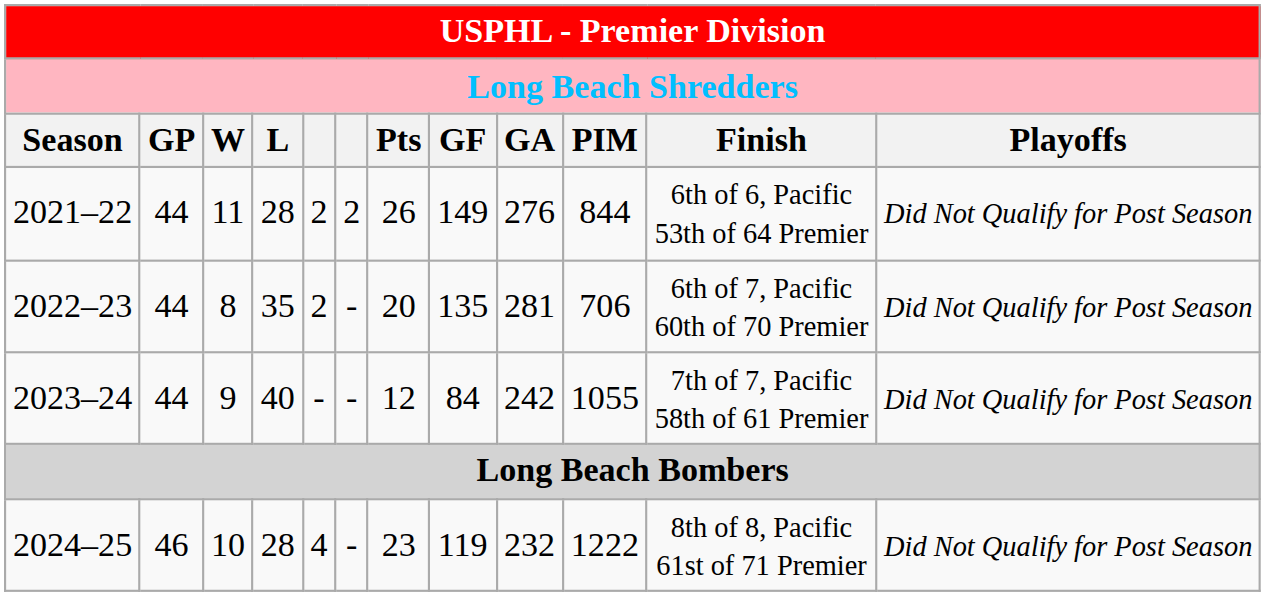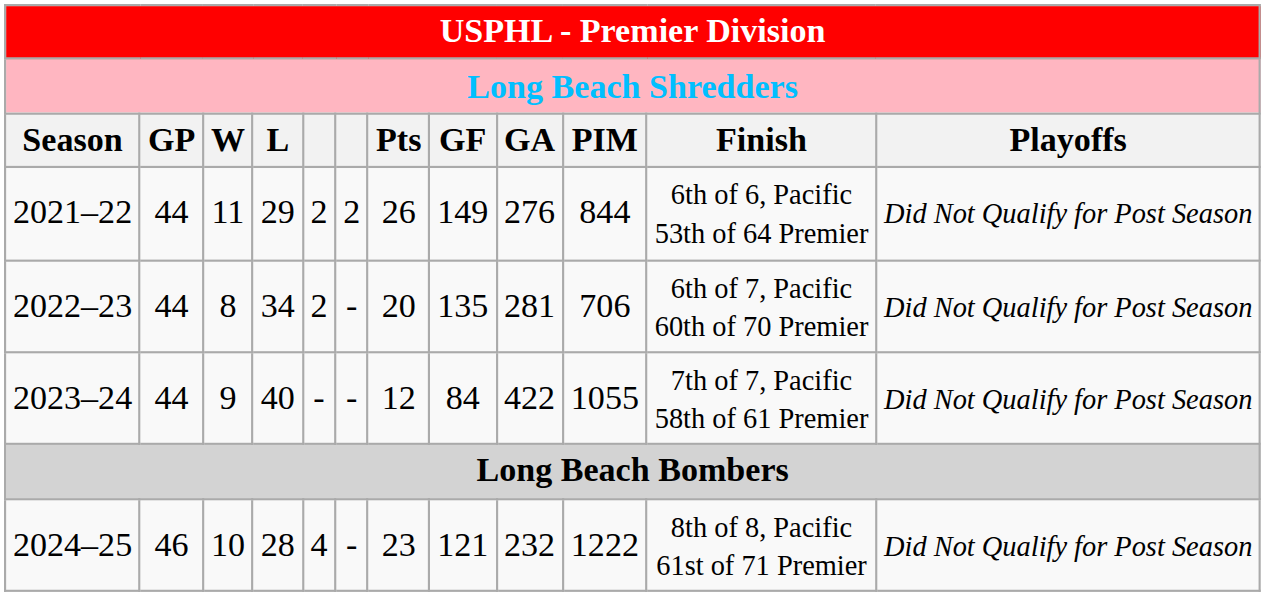 <table class="wikitable" style="text-align:center">
 <tr align="center"  bgcolor="Red"  style="color:white">
 <td colspan=12><strong>USPHL  - Premier Division</strong></td>
 </tr>
 <tr align="center"  bgcolor="lightpink"  style="color:deepskyblue">
 <td colspan=12><strong>Long Beach Shredders</strong></td>
 </tr>
 <tr>
 <th>Season</th>
 <th>GP</th>
 <th>W</th>
 <th>L</th>
 <th></th>
 <th></th>
 <th>Pts</th>
 <th>GF</th>
 <th>GA</th>
 <th>PIM</th>
 <th>Finish</th>
 <th>Playoffs</th>
 </tr>
 <tr>
 <td>2021–22</td>
 <td>44</td>
 <td>11</td>
-<td>28</td>
+<td>29</td>
 <td>2</td>
 <td>2</td>
 <td>26</td>
 <td>149</td>
 <td>276</td>
 <td>844</td>
 <td><small>6th of 6, Pacific<br>53th of 64 Premier</small></td>
 <td><small><em>Did Not Qualify for Post Season</em></small></td>
 </tr>
 <tr>
 <td>2022–23</td>
 <td>44</td>
 <td>8</td>
-<td>35</td>
+<td>34</td>
 <td>2</td>
 <td>-</td>
 <td>20</td>
 <td>135</td>
 <td>281</td>
 <td>706</td>
 <td><small>6th of 7, Pacific<br>60th of 70 Premier</small></td>
 <td><small><em>Did Not Qualify for Post Season</em></small></td>
 </tr>
 <tr>
 <td>2023–24</td>
 <td>44</td>
 <td>9</td>
 <td>40</td>
 <td>-</td>
 <td>-</td>
 <td>12</td>
 <td>84</td>
-<td>242</td>
+<td>422</td>
 <td>1055</td>
 <td><small>7th of 7, Pacific<br>58th of 61 Premier</small></td>
 <td><small><em>Did Not Qualify for Post Season</em></small></td>
 </tr>
 <tr align="center"  bgcolor="lightgrey"  style="color:black">
 <td colspan=12><strong>Long Beach Bombers</strong></td>
 </tr>
 <tr>
 <td>2024–25</td>
 <td>46</td>
 <td>10</td>
 <td>28</td>
 <td>4</td>
 <td>-</td>
 <td>23</td>
-<td>119</td>
+<td>121</td>
 <td>232</td>
 <td>1222</td>
 <td><small>8th of 8, Pacific<br>61st of 71 Premier</small></td>
 <td><small><em>Did Not Qualify for Post Season</em></small></td>
 </tr>
 </table>
